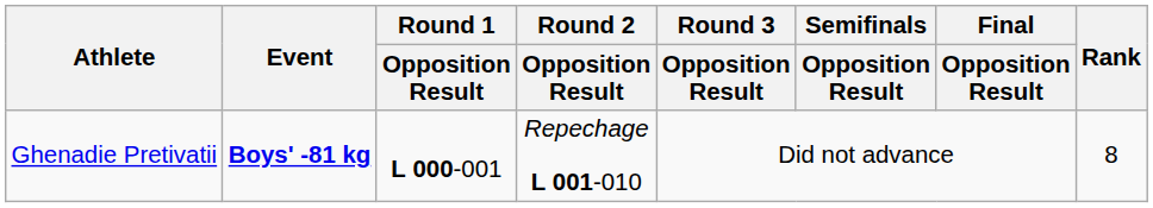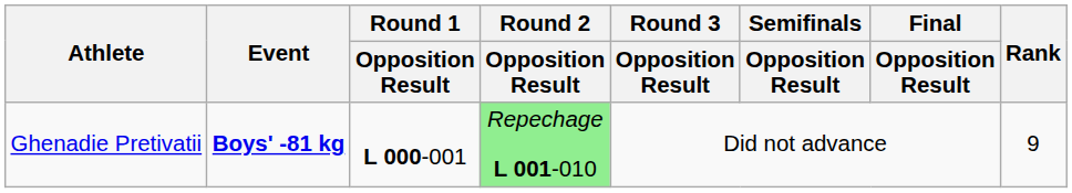 <table class="wikitable" border="1" style="font-size:90%">
 <tr>
 <th rowspan=2>Athlete</th>
 <th rowspan=2>Event</th>
 <th>Round 1</th>
 <th>Round 2</th>
 <th>Round 3</th>
 <th>Semifinals</th>
 <th>Final</th>
 <th rowspan=2>Rank</th>
 </tr>
 <tr>
 <th>Opposition<br>Result</th>
 <th>Opposition<br>Result</th>
 <th>Opposition<br>Result</th>
 <th>Opposition<br>Result</th>
 <th>Opposition<br>Result</th>
 </tr>
 <tr>
 <td><a href='#'>Ghenadie Pretivatii</a></td>
 <td><strong><a href='#'>Boys' -81 kg</a></strong></td>
 <td align=center> <br> <strong>L</strong> <strong>000</strong>-001</td>
-<td align=center><em>Repechage</em><br> <br> <strong>L</strong> <strong>001</strong>-010</td>
+<td align=center style="background: lightgreen;"><em>Repechage</em><br> <br> <strong>L</strong> <strong>001</strong>-010</td>
 <td align=center colspan=3>Did not advance</td>
-<td align=center>8</td>
+<td align=center>9</td>
 </tr>
 </table>
